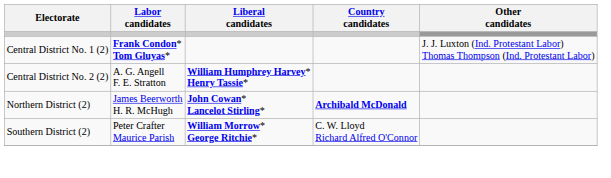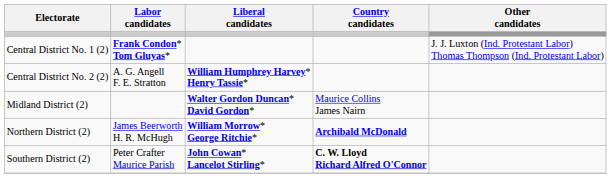 <table class="wikitable">
 <tr>
 <th>Electorate</th>
 <th><a href='#'>Labor</a><br> candidates</th>
 <th><a href='#'>Liberal</a><br> candidates</th>
 <th><a href='#'>Country</a><br>candidates</th>
 <th>Other <br>candidates</th>
 </tr>
 <tr bgcolor="#cccccc">
 <td></td>
 <td></td>
 <td></td>
 <td></td>
 <td bgcolor="#999999"></td>
 </tr>
 <tr>
 <td>Central District No. 1 (2)</td>
 <td><strong><a href='#'>Frank Condon</a></strong>*<br><strong><a href='#'>Tom Gluyas</a></strong>*</td>
 <td></td>
 <td></td>
 <td>J. J. Luxton (<a href='#'>Ind. Protestant Labor</a>)<br><a href='#'>Thomas Thompson</a> (<a href='#'>Ind. Protestant Labor</a>)</td>
 </tr>
 <tr>
 <td>Central District No. 2 (2)</td>
 <td>A. G. Angell<br>F. E. Stratton</td>
 <td><strong><a href='#'>William Humphrey Harvey</a></strong>*<br><strong><a href='#'>Henry Tassie</a></strong>*</td>
 <td></td>
 <td></td>
 </tr>
 <tr>
+<td>Midland District (2)</td>
+<td></td>
+<td><strong><a href='#'>Walter Gordon Duncan</a></strong>*<br><strong><a href='#'>David Gordon</a></strong>*</td>
+<td><a href='#'>Maurice Collins</a><br>James Nairn</td>
+<td></td>
+</tr>
+<tr>
 <td>Northern District (2)</td>
 <td><a href='#'>James Beerworth</a><br>H. R. McHugh</td>
-<td><strong><a href='#'>John Cowan</a></strong>*<br><strong><a href='#'>Lancelot Stirling</a></strong>*</td>
+<td><strong><a href='#'>William Morrow</a></strong>*<br><strong><a href='#'>George Ritchie</a></strong>*</td>
 <td><strong><a href='#'>Archibald McDonald</a></strong></td>
 <td></td>
 </tr>
 <tr>
 <td>Southern District (2)</td>
 <td>Peter Crafter<br><a href='#'>Maurice Parish</a></td>
-<td><strong><a href='#'>William Morrow</a></strong>*<br><strong><a href='#'>George Ritchie</a></strong>*</td>
-<td>C. W. Lloyd<br><a href='#'>Richard Alfred O'Connor</a></td>
+<td><strong><a href='#'>John Cowan</a></strong>*<br><strong><a href='#'>Lancelot Stirling</a></strong>*</td>
+<td><strong>C. W. Lloyd<br><a href='#'>Richard Alfred O'Connor</a></strong></td>
 <td></td>
 </tr>
 <tr>
 </tr>
 </table>
